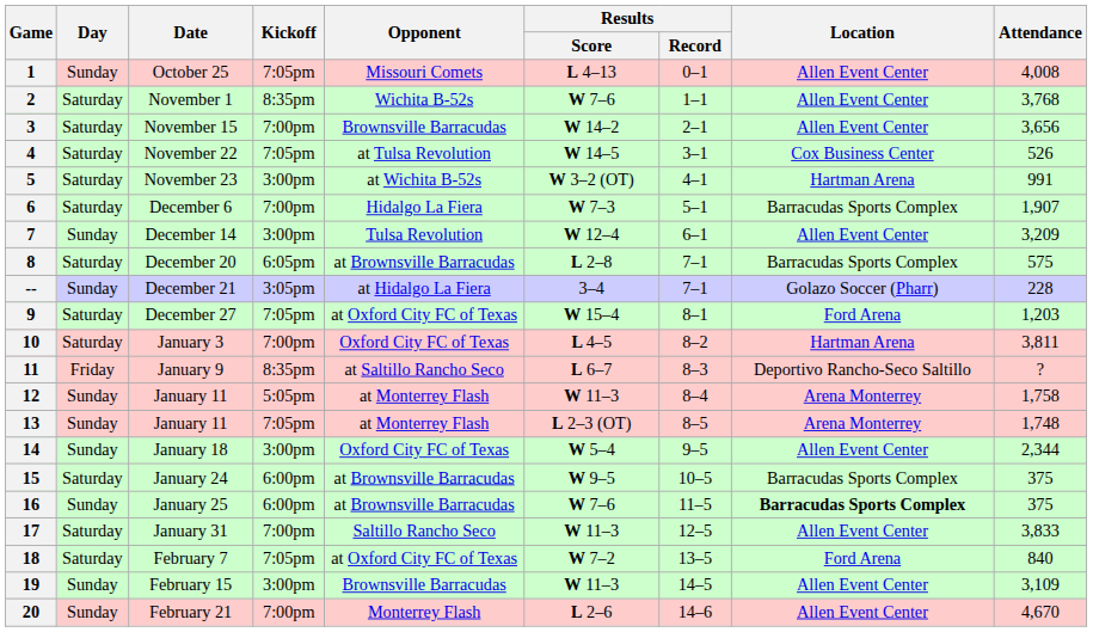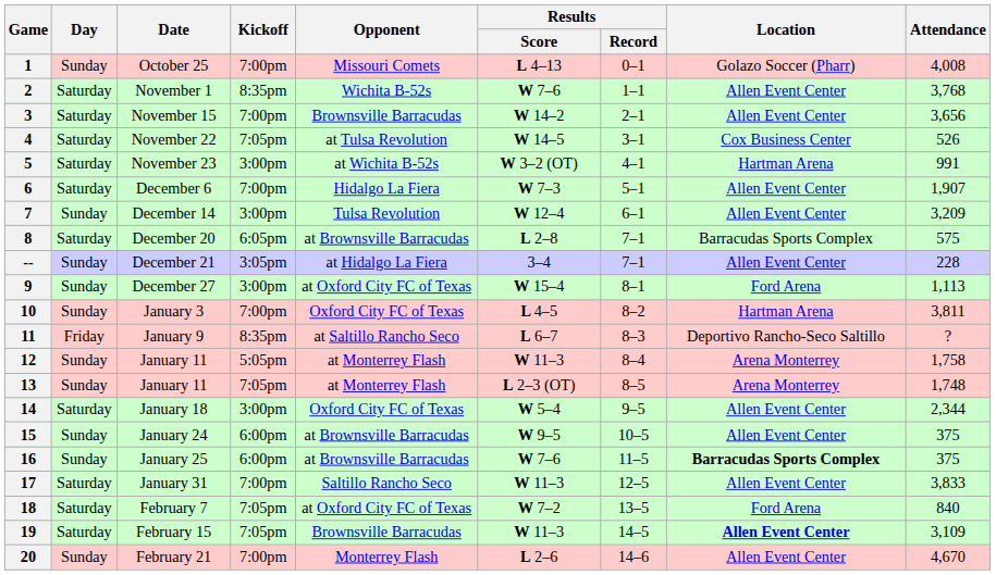 <table class="wikitable">
 <tr>
 <th rowspan="2" width="40">Game</th>
 <th rowspan="2" width="60">Day</th>
 <th rowspan="2" width="110">Date</th>
 <th rowspan="2" width="60">Kickoff</th>
 <th rowspan="2" width="180">Opponent</th>
 <th colspan="2" width="180">Results</th>
 <th rowspan="2" width="240">Location</th>
 <th rowspan="2" width="80">Attendance</th>
 </tr>
 <tr>
 <th width="120">Score</th>
 <th width="60">Record</th>
 </tr>
 <tr style="text-align:center; background:#ffcccc;">
 <th>1</th>
 <td>Sunday</td>
 <td>October 25</td>
-<td>7:05pm</td>
+<td>7:00pm</td>
 <td><a href='#'>Missouri Comets</a></td>
 <td><strong>L</strong> 4–13</td>
 <td>0–1</td>
-<td><a href='#'>Allen Event Center</a></td>
+<td>Golazo Soccer (<a href='#'>Pharr</a>)</td>
 <td>4,008</td>
 </tr>
 <tr style="text-align:center; background:#ccffcc;">
 <th>2</th>
 <td>Saturday</td>
 <td>November 1</td>
 <td>8:35pm</td>
 <td><a href='#'>Wichita B-52s</a></td>
 <td><strong>W</strong> 7–6</td>
 <td>1–1</td>
 <td><a href='#'>Allen Event Center</a></td>
 <td>3,768</td>
 </tr>
 <tr style="text-align:center; background:#ccffcc;">
 <th>3</th>
 <td>Saturday</td>
 <td>November 15</td>
 <td>7:00pm</td>
 <td><a href='#'>Brownsville Barracudas</a></td>
 <td><strong>W</strong> 14–2</td>
 <td>2–1</td>
 <td><a href='#'>Allen Event Center</a></td>
 <td>3,656</td>
 </tr>
 <tr style="text-align:center; background:#ccffcc;">
 <th>4</th>
 <td>Saturday</td>
 <td>November 22</td>
 <td>7:05pm</td>
 <td>at <a href='#'>Tulsa Revolution</a></td>
 <td><strong>W</strong> 14–5</td>
 <td>3–1</td>
 <td><a href='#'>Cox Business Center</a></td>
 <td>526</td>
 </tr>
 <tr style="text-align:center; background:#ccffcc;">
 <th>5</th>
 <td>Saturday</td>
 <td>November 23</td>
 <td>3:00pm</td>
 <td>at <a href='#'>Wichita B-52s</a></td>
 <td><strong>W</strong> 3–2 (OT)</td>
 <td>4–1</td>
 <td><a href='#'>Hartman Arena</a></td>
 <td>991</td>
 </tr>
 <tr style="text-align:center; background:#ccffcc;">
 <th>6</th>
 <td>Saturday</td>
 <td>December 6</td>
 <td>7:00pm</td>
 <td><a href='#'>Hidalgo La Fiera</a></td>
 <td><strong>W</strong> 7–3</td>
 <td>5–1</td>
-<td>Barracudas Sports Complex</td>
+<td><a href='#'>Allen Event Center</a></td>
 <td>1,907</td>
 </tr>
 <tr style="text-align:center; background:#ccffcc;">
 <th>7</th>
 <td>Sunday</td>
 <td>December 14</td>
 <td>3:00pm</td>
 <td><a href='#'>Tulsa Revolution</a></td>
 <td><strong>W</strong> 12–4</td>
 <td>6–1</td>
 <td><a href='#'>Allen Event Center</a></td>
 <td>3,209</td>
 </tr>
 <tr style="text-align:center; background:#ccffcc;">
 <th>8</th>
 <td>Saturday</td>
 <td>December 20</td>
 <td>6:05pm</td>
 <td>at <a href='#'>Brownsville Barracudas</a></td>
 <td><strong>L</strong> 2–8</td>
 <td>7–1</td>
 <td>Barracudas Sports Complex</td>
 <td>575</td>
 </tr>
 <tr style="text-align:center; background:#ccccff;">
 <th>--</th>
 <td>Sunday</td>
 <td>December 21</td>
 <td>3:05pm</td>
 <td>at <a href='#'>Hidalgo La Fiera</a></td>
 <td>3–4</td>
 <td>7–1</td>
-<td>Golazo Soccer (<a href='#'>Pharr</a>)</td>
+<td><a href='#'>Allen Event Center</a></td>
 <td>228</td>
 </tr>
 <tr style="text-align:center; background:#ccffcc;">
 <th>9</th>
-<td>Saturday</td>
+<td>Sunday</td>
 <td>December 27</td>
-<td>7:05pm</td>
+<td>3:00pm</td>
 <td>at <a href='#'>Oxford City FC of Texas</a></td>
 <td><strong>W</strong> 15–4</td>
 <td>8–1</td>
 <td><a href='#'>Ford Arena</a></td>
-<td>1,203</td>
+<td>1,113</td>
 </tr>
 <tr style="text-align:center; background:#ffcccc;">
 <th>10</th>
-<td>Saturday</td>
+<td>Sunday</td>
 <td>January 3</td>
 <td>7:00pm</td>
 <td><a href='#'>Oxford City FC of Texas</a></td>
 <td><strong>L </strong> 4–5</td>
 <td>8–2</td>
 <td><a href='#'>Hartman Arena</a></td>
 <td>3,811</td>
 </tr>
 <tr style="text-align:center; background:#ffcccc;">
 <th>11</th>
 <td>Friday</td>
 <td>January 9</td>
 <td>8:35pm</td>
 <td>at <a href='#'>Saltillo Rancho Seco</a></td>
 <td><strong>L</strong> 6–7</td>
 <td>8–3</td>
 <td>Deportivo Rancho-Seco Saltillo</td>
 <td>?</td>
 </tr>
 <tr style="text-align:center; background:#ffcccc;">
 <th>12</th>
 <td>Sunday</td>
 <td>January 11</td>
 <td>5:05pm</td>
 <td>at <a href='#'>Monterrey Flash</a></td>
 <td><strong>W</strong> 11–3</td>
 <td>8–4</td>
 <td><a href='#'>Arena Monterrey</a></td>
 <td>1,758</td>
 </tr>
 <tr style="text-align:center; background:#ffcccc;">
 <th>13</th>
 <td>Sunday</td>
 <td>January 11</td>
 <td>7:05pm</td>
 <td>at <a href='#'>Monterrey Flash</a></td>
 <td><strong>L</strong> 2–3 (OT)</td>
 <td>8–5</td>
 <td><a href='#'>Arena Monterrey</a></td>
 <td>1,748</td>
 </tr>
 <tr style="text-align:center; background:#ccffcc;">
 <th>14</th>
-<td>Sunday</td>
+<td>Saturday</td>
 <td>January 18</td>
 <td>3:00pm</td>
 <td><a href='#'>Oxford City FC of Texas</a></td>
 <td><strong>W</strong> 5–4</td>
 <td>9–5</td>
 <td><a href='#'>Allen Event Center</a></td>
 <td>2,344</td>
 </tr>
 <tr style="text-align:center; background:#ccffcc;">
 <th>15</th>
-<td>Saturday</td>
+<td>Sunday</td>
 <td>January 24</td>
 <td>6:00pm</td>
 <td>at <a href='#'>Brownsville Barracudas</a></td>
 <td><strong>W</strong> 9–5</td>
 <td>10–5</td>
-<td>Barracudas Sports Complex</td>
+<td><a href='#'>Allen Event Center</a></td>
 <td>375</td>
 </tr>
 <tr style="text-align:center; background:#ccffcc;">
 <th>16</th>
 <td>Sunday</td>
 <td>January 25</td>
 <td>6:00pm</td>
 <td>at <a href='#'>Brownsville Barracudas</a></td>
 <td><strong>W</strong> 7–6</td>
 <td>11–5</td>
 <td><strong>Barracudas Sports Complex</strong></td>
 <td>375</td>
 </tr>
 <tr style="text-align:center; background:#ccffcc;">
 <th>17</th>
 <td>Saturday</td>
 <td>January 31</td>
 <td>7:00pm</td>
 <td><a href='#'>Saltillo Rancho Seco</a></td>
 <td><strong>W</strong> 11–3</td>
 <td>12–5</td>
 <td><a href='#'>Allen Event Center</a></td>
 <td>3,833</td>
 </tr>
 <tr style="text-align:center; background:#ccffcc;">
 <th>18</th>
 <td>Saturday</td>
 <td>February 7</td>
 <td>7:05pm</td>
 <td>at <a href='#'>Oxford City FC of Texas</a></td>
 <td><strong>W</strong> 7–2</td>
 <td>13–5</td>
 <td><a href='#'>Ford Arena</a></td>
 <td>840</td>
 </tr>
 <tr style="text-align:center; background:#ccffcc;">
 <th>19</th>
-<td>Sunday</td>
+<td>Saturday</td>
 <td>February 15</td>
-<td>3:00pm</td>
+<td>7:05pm</td>
 <td><a href='#'>Brownsville Barracudas</a></td>
 <td><strong>W</strong> 11–3</td>
 <td>14–5</td>
-<td><a href='#'>Allen Event Center</a></td>
+<td><strong><a href='#'>Allen Event Center</a></strong></td>
 <td>3,109</td>
 </tr>
 <tr style="text-align:center; background:#ffcccc;">
 <th>20</th>
 <td>Sunday</td>
 <td>February 21</td>
 <td>7:00pm</td>
 <td><a href='#'>Monterrey Flash</a></td>
 <td><strong>L</strong> 2–6</td>
 <td>14–6</td>
 <td><a href='#'>Allen Event Center</a></td>
 <td>4,670</td>
 </tr>
 </table>
